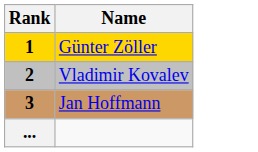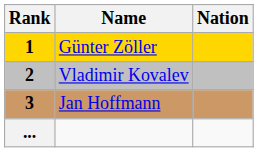 <table class="wikitable">
 <tr>
 <th>Rank</th>
 <th>Name</th>
+<th>Nation</th>
 </tr>
 <tr bgcolor="gold">
 <td align="center"><strong>1</strong></td>
 <td><a href='#'>Günter Zöller</a></td>
+<td></td>
 </tr>
 <tr bgcolor="silver">
 <td align="center"><strong>2</strong></td>
 <td><a href='#'>Vladimir Kovalev</a></td>
+<td></td>
 </tr>
 <tr bgcolor="cc9966">
 <td align="center"><strong>3</strong></td>
 <td><a href='#'>Jan Hoffmann</a></td>
+<td></td>
 </tr>
 <tr>
 <th>...</th>
 <td></td>
+<td></td>
 </tr>
 </table>
